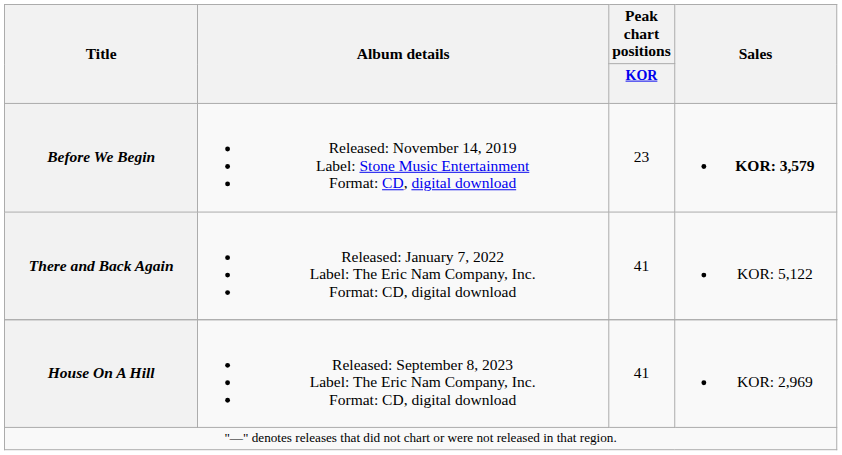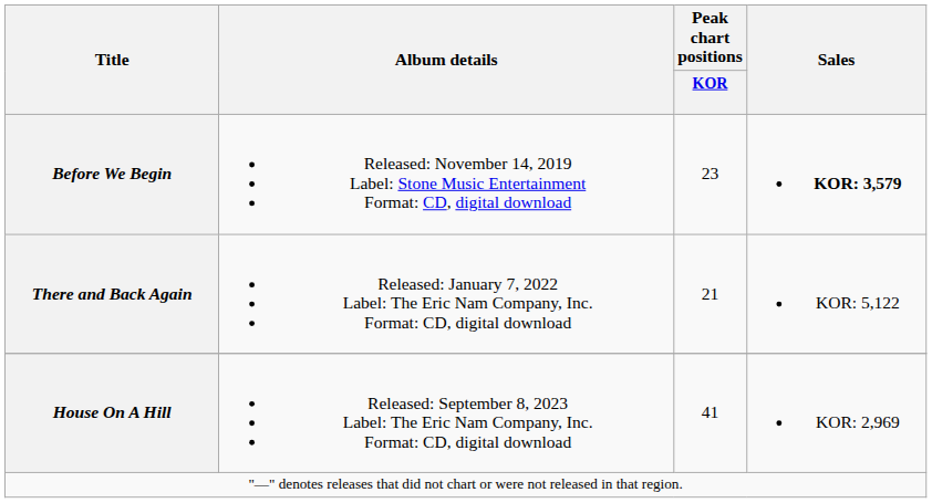 <table class="wikitable plainrowheaders" style="text-align:center;">
 <tr>
 <th scope="col" rowspan="2" style="width:12em;">Title</th>
 <th scope="col" rowspan="2" style="width:26em;">Album details</th>
 <th scope="col" colspan="1">Peak chart positions</th>
 <th scope="col" rowspan="2" style="width:10em;">Sales</th>
 </tr>
 <tr>
 <th scope="col" style="width:3em;font-size:90%;"><a href='#'>KOR</a><br><br></th>
 </tr>
 <tr>
 <th scope="row"><em>Before We Begin</em></th>
 <td><br><ul><li>Released: November 14, 2019</li><li>Label: <a href='#'>Stone Music Entertainment</a></li><li>Format: <a href='#'>CD</a>, <a href='#'>digital download</a></li></ul></td>
 <td>23</td>
 <td><strong><br><ul><li>KOR: 3,579</li></ul></strong></td>
 </tr>
 <tr>
 <th scope="row"><em>There and Back Again</em></th>
 <td><br><ul><li>Released: January 7, 2022</li><li>Label: The Eric Nam Company, Inc.</li><li>Format: CD, digital download</li></ul></td>
-<td>41</td>
+<td>21</td>
 <td><br><ul><li>KOR: 5,122</li></ul></td>
 </tr>
 <tr>
 </tr>
 <tr>
 <th scope="row"><em>House On A Hill</em></th>
 <td><br><ul><li>Released: September 8, 2023</li><li>Label: The Eric Nam Company, Inc.</li><li>Format: CD, digital download</li></ul></td>
 <td>41</td>
 <td><br><ul><li>KOR: 2,969</li></ul></td>
 </tr>
 <tr>
 <td colspan="4" style="font-size:85%">"—" denotes releases that did not chart or were not released in that region.</td>
 </tr>
 </table>
